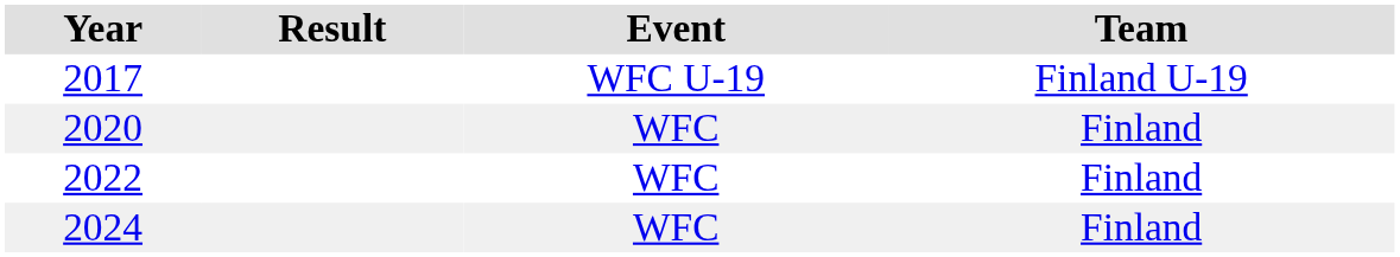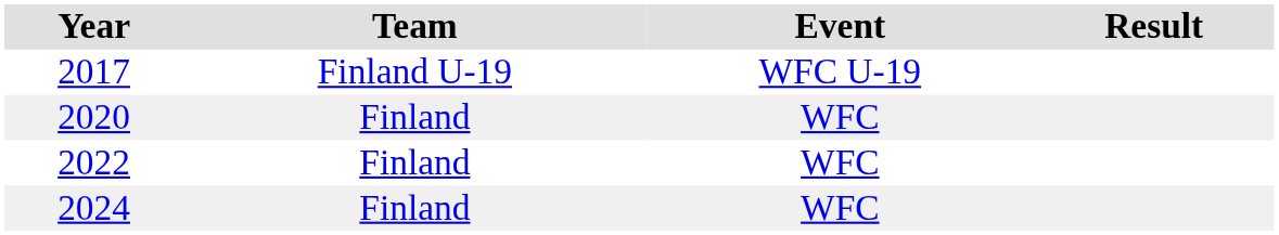 <table border="0" cellpadding="1" cellspacing="0" style="text-align:center; width:35em">
 <tr bgcolor="#e0e0e0">
 <th>Year</th>
+<th>Team</th>
+<th>Event</th>
 <th>Result</th>
-<th>Event</th>
-<th>Team</th>
 </tr>
 <tr>
 <td><a href='#'>2017</a></td>
+<td><a href='#'>Finland U-19</a></td>
+<td><a href='#'>WFC U-19</a></td>
 <td></td>
-<td><a href='#'>WFC U-19</a></td>
-<td><a href='#'>Finland U-19</a></td>
 </tr>
 <tr bgcolor="#f0f0f0">
 <td><a href='#'>2020</a></td>
+<td><a href='#'>Finland</a></td>
+<td><a href='#'>WFC</a></td>
 <td></td>
-<td><a href='#'>WFC</a></td>
-<td><a href='#'>Finland</a></td>
 </tr>
 <tr>
 <td><a href='#'>2022</a></td>
+<td><a href='#'>Finland</a></td>
+<td><a href='#'>WFC</a></td>
 <td></td>
-<td><a href='#'>WFC</a></td>
-<td><a href='#'>Finland</a></td>
 </tr>
 <tr bgcolor="#f0f0f0">
 <td><a href='#'>2024</a></td>
+<td><a href='#'>Finland</a></td>
+<td><a href='#'>WFC</a></td>
 <td></td>
-<td><a href='#'>WFC</a></td>
-<td><a href='#'>Finland</a></td>
 </tr>
 </table>
